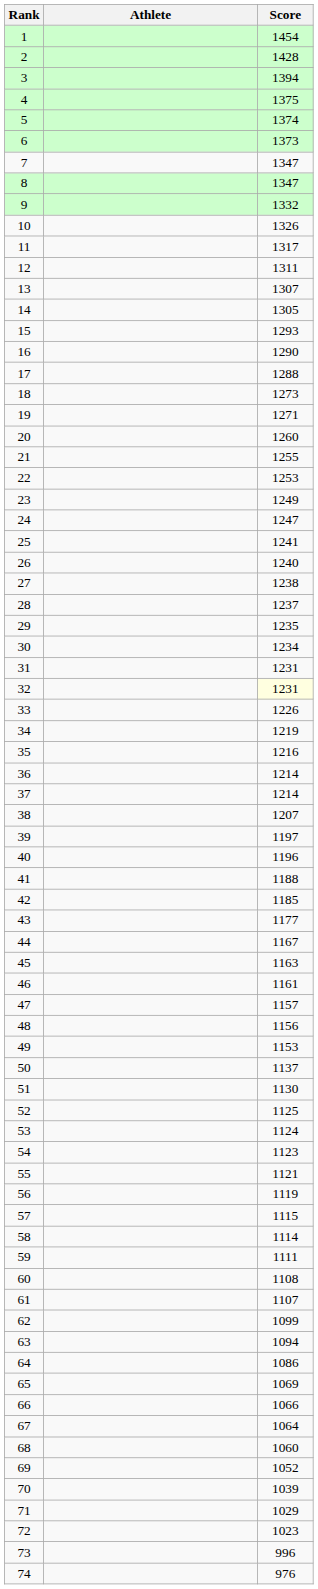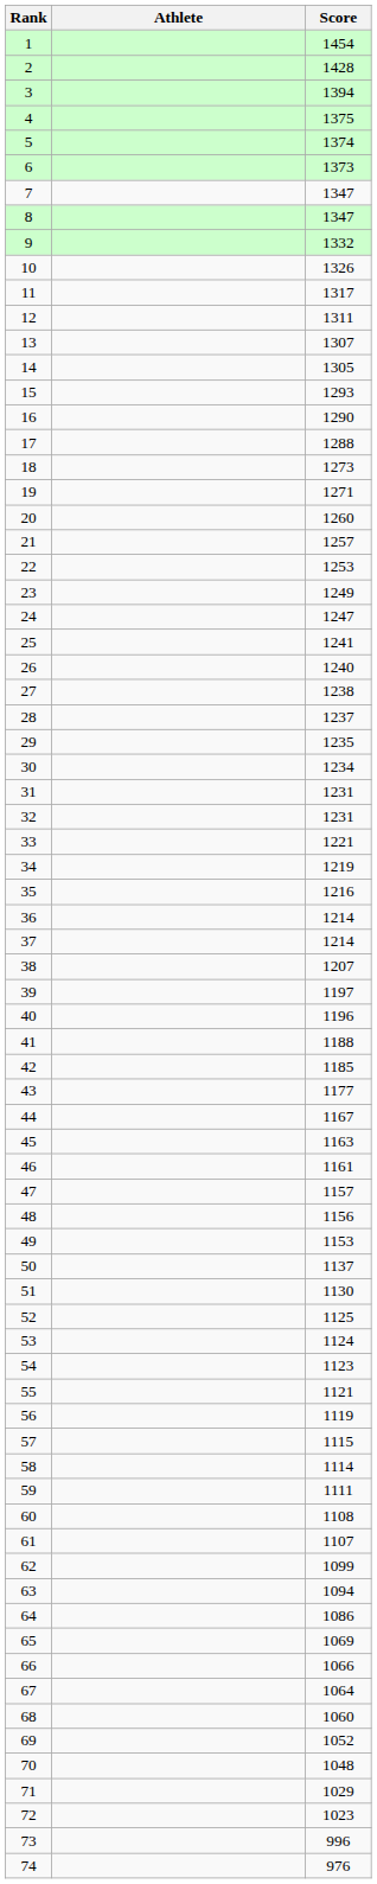 <table class=wikitable style="text-align:center">
 <tr>
 <th width=40>Rank</th>
 <th width=250>Athlete</th>
 <th width=60>Score</th>
 </tr>
 <tr bgcolor="ccffcc">
 <td>1</td>
 <td align=left></td>
 <td>1454</td>
 </tr>
 <tr bgcolor="ccffcc">
 <td>2</td>
 <td align=left></td>
 <td>1428</td>
 </tr>
 <tr bgcolor="ccffcc">
 <td>3</td>
 <td align=left></td>
 <td>1394</td>
 </tr>
 <tr bgcolor="ccffcc">
 <td>4</td>
 <td align=left></td>
 <td>1375</td>
 </tr>
 <tr bgcolor="ccffcc">
 <td>5</td>
 <td align=left></td>
 <td>1374</td>
 </tr>
 <tr bgcolor="ccffcc">
 <td>6</td>
 <td align=left></td>
 <td>1373</td>
 </tr>
 <tr>
 <td>7</td>
 <td align=left></td>
 <td>1347</td>
 </tr>
 <tr bgcolor="ccffcc">
 <td>8</td>
 <td align=left></td>
 <td>1347</td>
 </tr>
 <tr bgcolor="ccffcc">
 <td>9</td>
 <td align=left></td>
 <td>1332</td>
 </tr>
 <tr>
 <td>10</td>
 <td align=left></td>
 <td>1326</td>
 </tr>
 <tr>
 <td>11</td>
 <td align=left></td>
 <td>1317</td>
 </tr>
 <tr>
 <td>12</td>
 <td align=left></td>
 <td>1311</td>
 </tr>
 <tr>
 <td>13</td>
 <td align=left></td>
 <td>1307</td>
 </tr>
 <tr>
 <td>14</td>
 <td align=left></td>
 <td>1305</td>
 </tr>
 <tr>
 <td>15</td>
 <td align=left></td>
 <td>1293</td>
 </tr>
 <tr>
 <td>16</td>
 <td align=left></td>
 <td>1290</td>
 </tr>
 <tr>
 <td>17</td>
 <td align=left></td>
 <td>1288</td>
 </tr>
 <tr>
 <td>18</td>
 <td align=left></td>
 <td>1273</td>
 </tr>
 <tr>
 <td>19</td>
 <td align=left></td>
 <td>1271</td>
 </tr>
 <tr>
 <td>20</td>
 <td align=left></td>
 <td>1260</td>
 </tr>
 <tr>
 <td>21</td>
 <td align=left></td>
-<td>1255</td>
+<td>1257</td>
 </tr>
 <tr>
 <td>22</td>
 <td align=left></td>
 <td>1253</td>
 </tr>
 <tr>
 <td>23</td>
 <td align=left></td>
 <td>1249</td>
 </tr>
 <tr>
 <td>24</td>
 <td align=left></td>
 <td>1247</td>
 </tr>
 <tr>
 <td>25</td>
 <td align=left></td>
 <td>1241</td>
 </tr>
 <tr>
 <td>26</td>
 <td align=left></td>
 <td>1240</td>
 </tr>
 <tr>
 <td>27</td>
 <td align=left></td>
 <td>1238</td>
 </tr>
 <tr>
 <td>28</td>
 <td align=left></td>
 <td>1237</td>
 </tr>
 <tr>
 <td>29</td>
 <td align=left></td>
 <td>1235</td>
 </tr>
 <tr>
 <td>30</td>
 <td align=left></td>
 <td>1234</td>
 </tr>
 <tr>
 <td>31</td>
 <td align=left></td>
 <td>1231</td>
 </tr>
 <tr>
 <td>32</td>
 <td align=left></td>
-<td style="background: lightyellow;">1231</td>
+<td>1231</td>
 </tr>
 <tr>
 <td>33</td>
 <td align=left></td>
-<td>1226</td>
+<td>1221</td>
 </tr>
 <tr>
 <td>34</td>
 <td align=left></td>
 <td>1219</td>
 </tr>
 <tr>
 <td>35</td>
 <td align=left></td>
 <td>1216</td>
 </tr>
 <tr>
 <td>36</td>
 <td align=left></td>
 <td>1214</td>
 </tr>
 <tr>
 <td>37</td>
 <td align=left></td>
 <td>1214</td>
 </tr>
 <tr>
 <td>38</td>
 <td align=left></td>
 <td>1207</td>
 </tr>
 <tr>
 <td>39</td>
 <td align=left></td>
 <td>1197</td>
 </tr>
 <tr>
 <td>40</td>
 <td align=left></td>
 <td>1196</td>
 </tr>
 <tr>
 <td>41</td>
 <td align=left></td>
 <td>1188</td>
 </tr>
 <tr>
 <td>42</td>
 <td align=left></td>
 <td>1185</td>
 </tr>
 <tr>
 <td>43</td>
 <td align=left></td>
 <td>1177</td>
 </tr>
 <tr>
 <td>44</td>
 <td align=left></td>
 <td>1167</td>
 </tr>
 <tr>
 <td>45</td>
 <td align=left></td>
 <td>1163</td>
 </tr>
 <tr>
 <td>46</td>
 <td align=left></td>
 <td>1161</td>
 </tr>
 <tr>
 <td>47</td>
 <td align=left></td>
 <td>1157</td>
 </tr>
 <tr>
 <td>48</td>
 <td align=left></td>
 <td>1156</td>
 </tr>
 <tr>
 <td>49</td>
 <td align=left></td>
 <td>1153</td>
 </tr>
 <tr>
 <td>50</td>
 <td align=left></td>
 <td>1137</td>
 </tr>
 <tr>
 <td>51</td>
 <td align=left></td>
 <td>1130</td>
 </tr>
 <tr>
 <td>52</td>
 <td align=left></td>
 <td>1125</td>
 </tr>
 <tr>
 <td>53</td>
 <td align=left></td>
 <td>1124</td>
 </tr>
 <tr>
 <td>54</td>
 <td align=left></td>
 <td>1123</td>
 </tr>
 <tr>
 <td>55</td>
 <td align=left></td>
 <td>1121</td>
 </tr>
 <tr>
 <td>56</td>
 <td align=left></td>
 <td>1119</td>
 </tr>
 <tr>
 <td>57</td>
 <td align=left></td>
 <td>1115</td>
 </tr>
 <tr>
 <td>58</td>
 <td align=left></td>
 <td>1114</td>
 </tr>
 <tr>
 <td>59</td>
 <td align=left></td>
 <td>1111</td>
 </tr>
 <tr>
 <td>60</td>
 <td align=left></td>
 <td>1108</td>
 </tr>
 <tr>
 <td>61</td>
 <td align=left></td>
 <td>1107</td>
 </tr>
 <tr>
 <td>62</td>
 <td align=left></td>
 <td>1099</td>
 </tr>
 <tr>
 <td>63</td>
 <td align=left></td>
 <td>1094</td>
 </tr>
 <tr>
 <td>64</td>
 <td align=left></td>
 <td>1086</td>
 </tr>
 <tr>
 <td>65</td>
 <td align=left></td>
 <td>1069</td>
 </tr>
 <tr>
 <td>66</td>
 <td align=left></td>
 <td>1066</td>
 </tr>
 <tr>
 <td>67</td>
 <td align=left></td>
 <td>1064</td>
 </tr>
 <tr>
 <td>68</td>
 <td align=left></td>
 <td>1060</td>
 </tr>
 <tr>
 <td>69</td>
 <td align=left></td>
 <td>1052</td>
 </tr>
 <tr>
 <td>70</td>
 <td align=left></td>
-<td>1039</td>
+<td>1048</td>
 </tr>
 <tr>
 <td>71</td>
 <td align=left></td>
 <td>1029</td>
 </tr>
 <tr>
 <td>72</td>
 <td align=left></td>
 <td>1023</td>
 </tr>
 <tr>
 <td>73</td>
 <td align=left></td>
 <td>996</td>
 </tr>
 <tr>
 <td>74</td>
 <td align=left></td>
 <td>976</td>
 </tr>
 </table>
